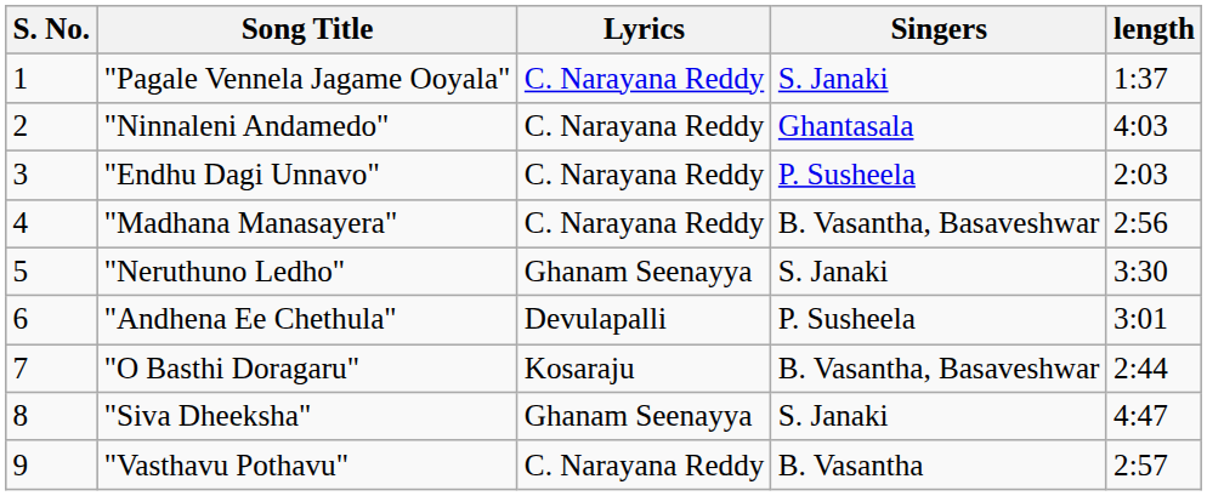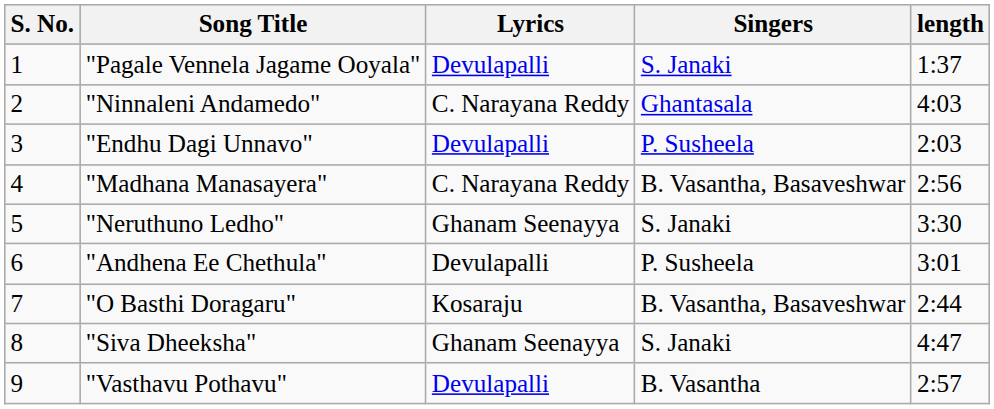 <table class="wikitable">
 <tr>
 <th>S. No.</th>
 <th>Song Title</th>
 <th>Lyrics</th>
 <th>Singers</th>
 <th>length</th>
 </tr>
 <tr>
 <td>1</td>
 <td>"Pagale Vennela Jagame Ooyala"</td>
-<td><a href='#'>C. Narayana Reddy</a></td>
+<td><a href='#'>Devulapalli</a></td>
 <td><a href='#'>S. Janaki</a></td>
 <td>1:37</td>
 </tr>
 <tr>
 <td>2</td>
 <td>"Ninnaleni Andamedo"</td>
 <td>C. Narayana Reddy</td>
 <td><a href='#'>Ghantasala</a></td>
 <td>4:03</td>
 </tr>
 <tr>
 <td>3</td>
 <td>"Endhu Dagi Unnavo"</td>
-<td>C. Narayana Reddy</td>
+<td><a href='#'>Devulapalli</a></td>
 <td><a href='#'>P. Susheela</a></td>
 <td>2:03</td>
 </tr>
 <tr>
 <td>4</td>
 <td>"Madhana Manasayera"</td>
 <td>C. Narayana Reddy</td>
 <td>B. Vasantha, Basaveshwar</td>
 <td>2:56</td>
 </tr>
 <tr>
 <td>5</td>
 <td>"Neruthuno Ledho"</td>
 <td>Ghanam Seenayya</td>
 <td>S. Janaki</td>
 <td>3:30</td>
 </tr>
 <tr>
 <td>6</td>
 <td>"Andhena Ee Chethula"</td>
 <td>Devulapalli</td>
 <td>P. Susheela</td>
 <td>3:01</td>
 </tr>
 <tr>
 <td>7</td>
 <td>"O Basthi Doragaru"</td>
 <td>Kosaraju</td>
 <td>B. Vasantha, Basaveshwar</td>
 <td>2:44</td>
 </tr>
 <tr>
 <td>8</td>
 <td>"Siva Dheeksha"</td>
 <td>Ghanam Seenayya</td>
 <td>S. Janaki</td>
 <td>4:47</td>
 </tr>
 <tr>
 <td>9</td>
 <td>"Vasthavu Pothavu"</td>
-<td>C. Narayana Reddy</td>
+<td><a href='#'>Devulapalli</a></td>
 <td>B. Vasantha</td>
 <td>2:57</td>
 </tr>
 </table>
